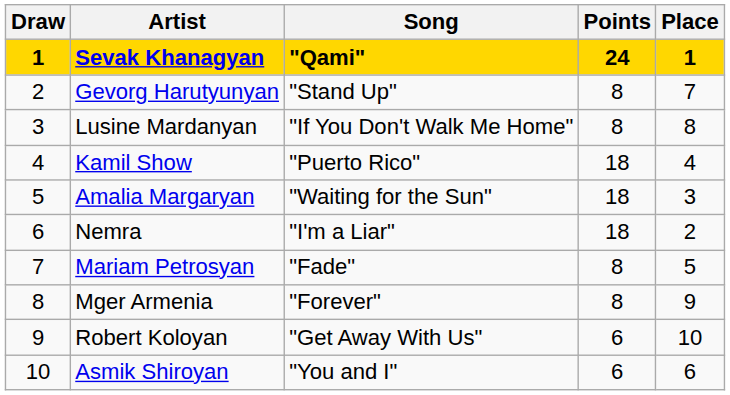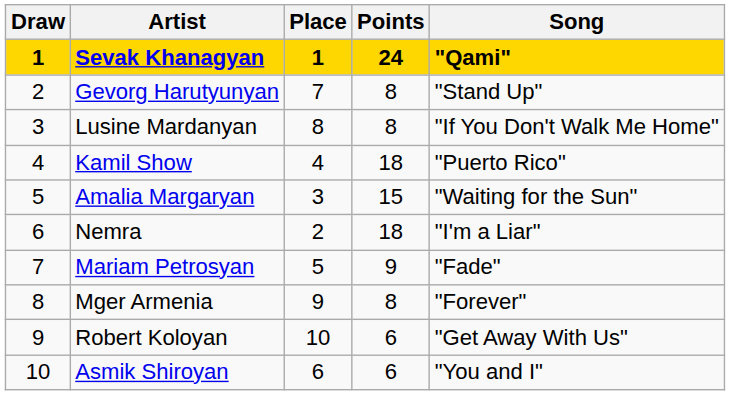 <table class="sortable wikitable" style="margin: 1em auto 1em auto; text-align:center;">
 <tr>
 <th scope="col">Draw</th>
 <th scope="col">Artist</th>
+<th scope="col">Place</th>
+<th scope="col">Points</th>
 <th scope="col">Song</th>
-<th scope="col">Points</th>
-<th scope="col">Place</th>
 </tr>
 <tr style="font-weight:bold; background:gold;">
 <td>1</td>
 <td align="left"><a href='#'>Sevak Khanagyan</a></td>
+<td>1</td>
+<td>24</td>
 <td align="left">"Qami"</td>
-<td>24</td>
-<td>1</td>
 </tr>
 <tr>
 <td>2</td>
 <td align="left"><a href='#'>Gevorg Harutyunyan</a></td>
+<td>7</td>
+<td>8</td>
 <td align="left">"Stand Up"</td>
-<td>8</td>
-<td>7</td>
 </tr>
 <tr>
 <td>3</td>
 <td align="left">Lusine Mardanyan</td>
-<td align="left">"If You Don't Walk Me Home"</td>
 <td>8</td>
 <td>8</td>
+<td align="left">"If You Don't Walk Me Home"</td>
 </tr>
 <tr>
 <td>4</td>
 <td align="left"><a href='#'>Kamil Show</a></td>
+<td>4</td>
+<td>18</td>
 <td align="left">"Puerto Rico"</td>
-<td>18</td>
-<td>4</td>
 </tr>
 <tr>
 <td>5</td>
 <td align="left"><a href='#'>Amalia Margaryan</a></td>
+<td>3</td>
+<td>15</td>
 <td align="left">"Waiting for the Sun"</td>
-<td>18</td>
-<td>3</td>
 </tr>
 <tr>
 <td>6</td>
 <td align="left">Nemra</td>
+<td>2</td>
+<td>18</td>
 <td align="left">"I'm a Liar"</td>
-<td>18</td>
-<td>2</td>
 </tr>
 <tr>
 <td>7</td>
 <td align=left><a href='#'>Mariam Petrosyan</a></td>
+<td>5</td>
+<td>9</td>
 <td align=left>"Fade"</td>
-<td>8</td>
-<td>5</td>
 </tr>
 <tr>
 <td>8</td>
 <td align="left">Mger Armenia</td>
+<td>9</td>
+<td>8</td>
 <td align="left">"Forever"</td>
-<td>8</td>
-<td>9</td>
 </tr>
 <tr>
 <td>9</td>
 <td align=left>Robert Koloyan</td>
+<td>10</td>
+<td>6</td>
 <td align=left>"Get Away With Us"</td>
-<td>6</td>
-<td>10</td>
 </tr>
 <tr>
 <td>10</td>
 <td align="left"><a href='#'>Asmik Shiroyan</a></td>
-<td align="left">"You and I"</td>
 <td>6</td>
 <td>6</td>
+<td align="left">"You and I"</td>
 </tr>
 </table>
